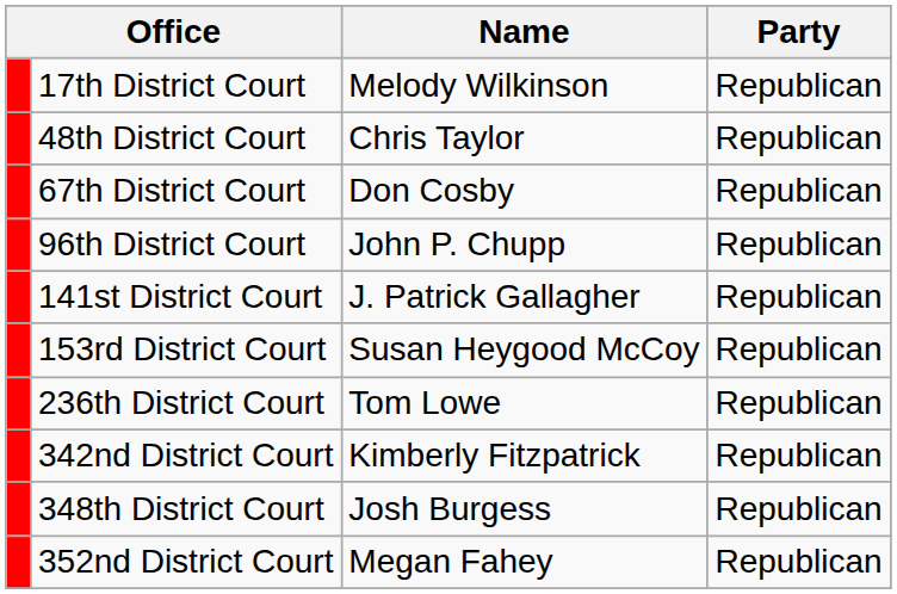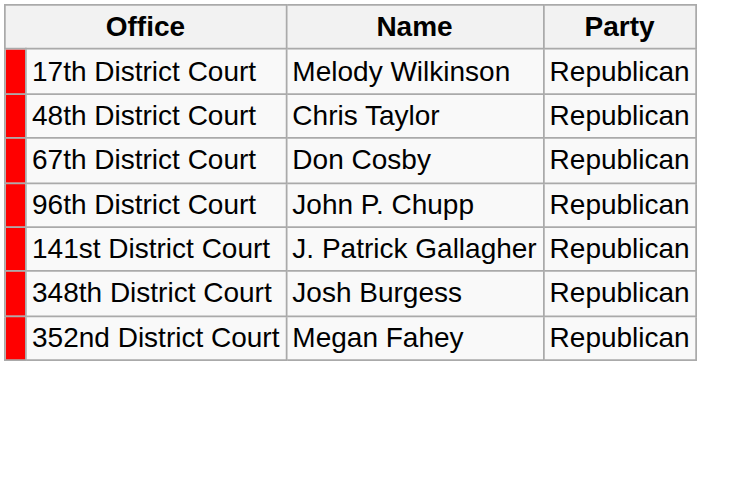 <table class="wikitable">
 <tr>
 <th colspan="2">Office</th>
 <th>Name</th>
 <th>Party</th>
 </tr>
 <tr>
 <td style="background:red"> </td>
 <td>17th District Court</td>
 <td>Melody Wilkinson</td>
 <td>Republican</td>
 </tr>
 <tr>
 <td style="background:red"> </td>
 <td>48th District Court</td>
 <td>Chris Taylor</td>
 <td>Republican</td>
 </tr>
 <tr>
 <td style="background:red"> </td>
 <td>67th District Court</td>
 <td>Don Cosby</td>
 <td>Republican</td>
 </tr>
 <tr>
 <td style="background:red"> </td>
 <td>96th District Court</td>
 <td>John P. Chupp</td>
 <td>Republican</td>
 </tr>
 <tr>
 <td style="background:red"> </td>
 <td>141st District Court</td>
 <td>J. Patrick Gallagher</td>
 <td>Republican</td>
 </tr>
 <tr>
 <td style="background:red"> </td>
-<td>153rd District Court</td>
-<td>Susan Heygood McCoy</td>
-<td>Republican</td>
-</tr>
-<tr>
-<td style="background:red"> </td>
-<td>236th District Court</td>
-<td>Tom Lowe</td>
-<td>Republican</td>
-</tr>
-<tr>
-<td style="background:red"> </td>
-<td>342nd District Court</td>
-<td>Kimberly Fitzpatrick</td>
-<td>Republican</td>
-</tr>
-<tr>
-<td style="background:red"> </td>
 <td>348th District Court</td>
 <td>Josh Burgess</td>
 <td>Republican</td>
 </tr>
 <tr>
 <td style="background:red"> </td>
 <td>352nd District Court</td>
 <td>Megan Fahey</td>
 <td>Republican</td>
 </tr>
 </table>
